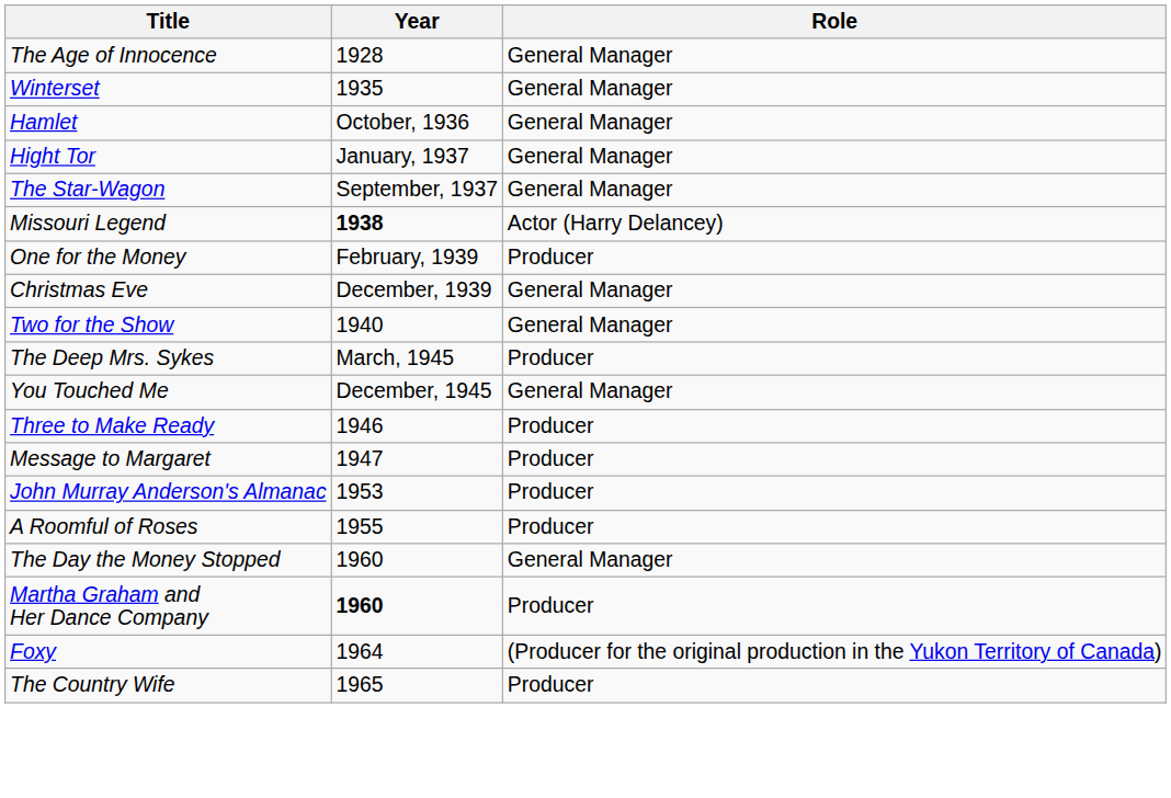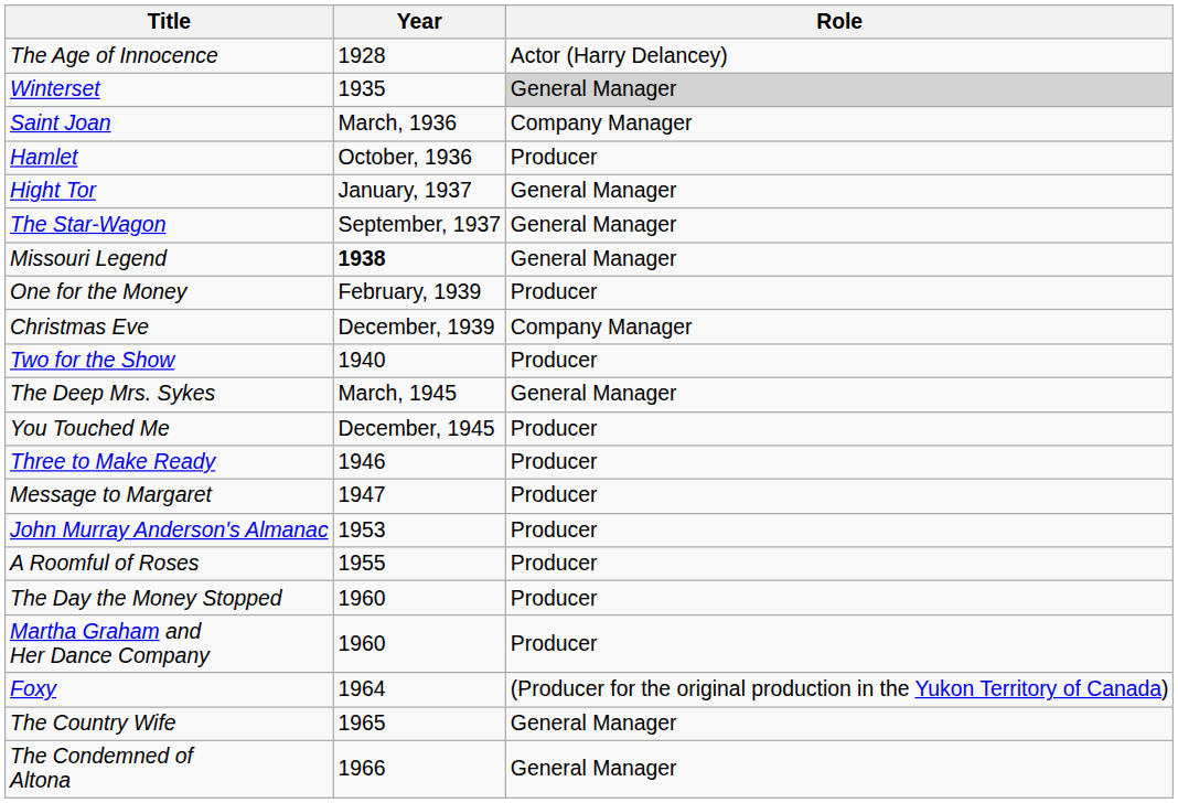 <table class="wikitable">
 <tr>
 <th>Title</th>
 <th>Year</th>
 <th>Role</th>
 </tr>
 <tr>
 <td><em>The Age of Innocence</em></td>
 <td>1928</td>
-<td>General Manager</td>
+<td>Actor (Harry Delancey)</td>
 </tr>
 <tr>
 <td><em><a href='#'>Winterset</a></em></td>
 <td>1935</td>
-<td>General Manager</td>
+<td style="background: lightgrey;">General Manager</td>
+</tr>
+<tr>
+<td><em><a href='#'>Saint Joan</a></em></td>
+<td>March, 1936</td>
+<td>Company Manager</td>
 </tr>
 <tr>
 <td><em><a href='#'>Hamlet</a></em></td>
 <td>October, 1936</td>
-<td>General Manager</td>
+<td>Producer</td>
 </tr>
 <tr>
 <td><em><a href='#'>Hight Tor</a></em></td>
 <td>January, 1937</td>
 <td>General Manager</td>
 </tr>
 <tr>
 <td><em><a href='#'>The Star-Wagon</a></em></td>
 <td>September, 1937</td>
 <td>General Manager</td>
 </tr>
 <tr>
 <td><em>Missouri Legend</em></td>
 <td><strong>1938</strong></td>
-<td>Actor (Harry Delancey)</td>
+<td>General Manager</td>
 </tr>
 <tr>
 <td><em>One for the Money</em></td>
 <td>February, 1939</td>
 <td>Producer</td>
 </tr>
 <tr>
 <td><em>Christmas Eve</em></td>
 <td>December, 1939</td>
-<td>General Manager</td>
+<td>Company Manager</td>
 </tr>
 <tr>
 <td><em><a href='#'>Two for the Show</a></em></td>
 <td>1940</td>
-<td>General Manager</td>
+<td>Producer</td>
 </tr>
 <tr>
 <td><em>The Deep Mrs. Sykes</em></td>
 <td>March, 1945</td>
-<td>Producer</td>
+<td>General Manager</td>
 </tr>
 <tr>
 <td><em>You Touched Me</em></td>
 <td>December, 1945</td>
-<td>General Manager</td>
+<td>Producer</td>
 </tr>
 <tr>
 <td><em><a href='#'>Three to Make Ready</a></em></td>
 <td>1946</td>
 <td>Producer</td>
 </tr>
 <tr>
 <td><em>Message to Margaret</em></td>
 <td>1947</td>
 <td>Producer</td>
 </tr>
 <tr>
 <td><em><a href='#'>John Murray Anderson's Almanac</a></em></td>
 <td>1953</td>
 <td>Producer</td>
 </tr>
 <tr>
 <td><em>A Roomful of Roses</em></td>
 <td>1955</td>
 <td>Producer</td>
 </tr>
 <tr>
 <td><em>The Day the Money Stopped</em></td>
 <td>1960</td>
-<td>General Manager</td>
+<td>Producer</td>
 </tr>
 <tr>
 <td><em><a href='#'>Martha Graham</a> and</em><br><em>Her Dance Company</em></td>
-<td><strong>1960</strong></td>
+<td>1960</td>
 <td>Producer</td>
 </tr>
 <tr>
 <td><em><a href='#'>Foxy</a></em></td>
 <td>1964</td>
 <td>(Producer for the original production in the <a href='#'>Yukon Territory of Canada</a>)</td>
 </tr>
 <tr>
 <td><em>The Country Wife</em></td>
 <td>1965</td>
-<td>Producer</td>
+<td>General Manager</td>
+</tr>
+<tr>
+<td><em>The Condemned of</em><br><em>Altona</em></td>
+<td>1966</td>
+<td>General Manager</td>
 </tr>
 </table>
